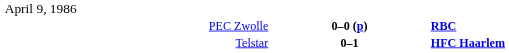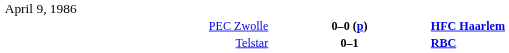 <table width=100% cellspacing=1>
 <tr>
 <th width=20%></th>
 <th width=12%></th>
 <th width=20%></th>
 <th></th>
 </tr>
 <tr>
 <td>April 9, 1986</td>
 </tr>
 <tr style=font-size:90%>
 <td align=right><a href='#'>PEC Zwolle</a></td>
 <td align=center><strong>0–0 (<a href='#'>p</a>)</strong></td>
-<td><strong><a href='#'>RBC</a></strong></td>
+<td><strong><a href='#'>HFC Haarlem</a></strong></td>
 </tr>
 <tr style=font-size:90%>
 <td align=right><a href='#'>Telstar</a></td>
 <td align=center><strong>0–1</strong></td>
-<td><strong><a href='#'>HFC Haarlem</a></strong></td>
+<td><strong><a href='#'>RBC</a></strong></td>
 </tr>
 </table>
